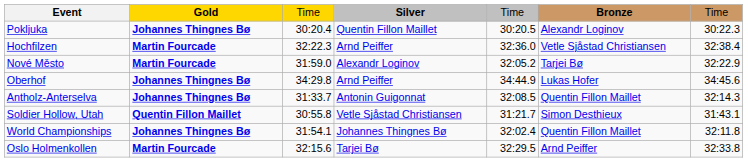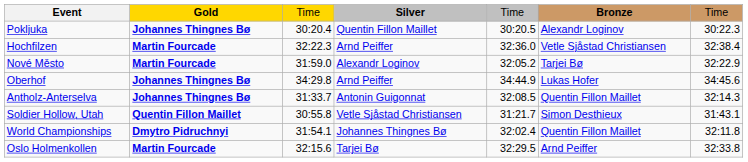 <table class="wikitable">
 <tr>
 <th width="180">Event</th>
 <th width="220" style="background:gold">Gold</th>
 <th width="70" style="background:gold;font-weight:normal">Time</th>
 <th width="220" style="background:silver">Silver</th>
 <th width="70" style="background:silver;font-weight:normal">Time</th>
 <th width="220" style="background:#CC9966">Bronze</th>
 <th width="70" style="background:#CC9966;font-weight:normal">Time</th>
 </tr>
 <tr>
 <td><a href='#'>Pokljuka</a><br></td>
 <td><strong><a href='#'>Johannes Thingnes Bø</a></strong><br></td>
 <td align="right">30:20.4 <br> </td>
 <td><a href='#'>Quentin Fillon Maillet</a><br></td>
 <td align="right">30:20.5 <br> </td>
 <td><a href='#'>Alexandr Loginov</a><br></td>
 <td align="right">30:22.3 <br> </td>
 </tr>
 <tr>
 <td><a href='#'>Hochfilzen</a><br></td>
 <td><strong><a href='#'>Martin Fourcade</a></strong><br></td>
 <td align="right">32:22.3 <br> </td>
 <td><a href='#'>Arnd Peiffer</a><br></td>
 <td align="right">32:36.0 <br> </td>
 <td><a href='#'>Vetle Sjåstad Christiansen</a><br></td>
 <td align="right">32:38.4 <br> </td>
 </tr>
 <tr>
 <td><a href='#'>Nové Město</a><br></td>
 <td><strong><a href='#'>Martin Fourcade</a></strong><br></td>
 <td align="right">31:59.0 <br> </td>
 <td><a href='#'>Alexandr Loginov</a><br></td>
 <td align="right">32:05.2 <br> </td>
 <td><a href='#'>Tarjei Bø</a><br></td>
 <td align="right">32:22.9 <br> </td>
 </tr>
 <tr>
 <td><a href='#'>Oberhof</a><br></td>
 <td><strong><a href='#'>Johannes Thingnes Bø</a></strong><br></td>
 <td align="right">34:29.8 <br> </td>
 <td><a href='#'>Arnd Peiffer</a><br></td>
 <td align="right">34:44.9 <br> </td>
 <td><a href='#'>Lukas Hofer</a><br></td>
 <td align="right">34:45.6 <br> </td>
 </tr>
 <tr>
 <td><a href='#'>Antholz-Anterselva</a><br></td>
 <td><strong><a href='#'>Johannes Thingnes Bø</a></strong><br></td>
 <td align="right">31:33.7 <br> </td>
 <td><a href='#'>Antonin Guigonnat</a><br></td>
 <td align="right">32:08.5 <br> </td>
 <td><a href='#'>Quentin Fillon Maillet</a><br></td>
 <td align="right">32:14.3 <br> </td>
 </tr>
 <tr>
 <td><a href='#'>Soldier Hollow, Utah</a><br></td>
 <td><strong><a href='#'>Quentin Fillon Maillet</a></strong><br></td>
 <td align="right">30:55.8 <br> </td>
 <td><a href='#'>Vetle Sjåstad Christiansen</a><br></td>
 <td align="right">31:21.7 <br> </td>
 <td><a href='#'>Simon Desthieux</a><br></td>
 <td align="right">31:43.1 <br> </td>
 </tr>
 <tr>
 <td><a href='#'>World Championships</a><br></td>
-<td><strong><a href='#'>Johannes Thingnes Bø</a></strong><br></td>
+<td><strong><a href='#'>Dmytro Pidruchnyi</a></strong><br></td>
 <td align="right">31:54.1 <br> </td>
 <td><a href='#'>Johannes Thingnes Bø</a><br></td>
 <td align="right">32:02.4 <br> </td>
 <td><a href='#'>Quentin Fillon Maillet</a><br></td>
 <td align="right">32:11.8 <br> </td>
 </tr>
 <tr>
 <td><a href='#'>Oslo Holmenkollen</a><br></td>
 <td><strong><a href='#'>Martin Fourcade</a></strong><br></td>
 <td align="right">32:15.6 <br> </td>
 <td><a href='#'>Tarjei Bø</a><br></td>
 <td align="right">32:29.5 <br> </td>
 <td><a href='#'>Arnd Peiffer</a><br></td>
 <td align="right">32:33.8 <br> </td>
 </tr>
 </table>
